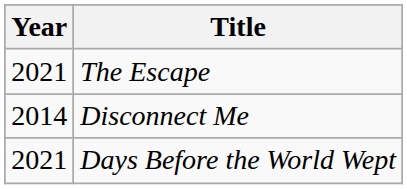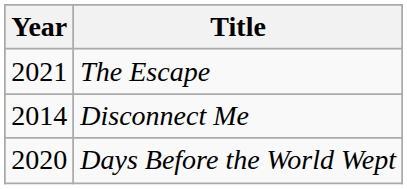 <table class="wikitable">
 <tr>
 <th>Year</th>
 <th>Title</th>
 </tr>
 <tr>
 <td>2021</td>
 <td><em>The Escape</em></td>
 </tr>
 <tr>
 <td>2014</td>
 <td><em>Disconnect Me</em></td>
 </tr>
 <tr>
-<td>2021</td>
+<td>2020</td>
 <td><em>Days Before the World Wept</em></td>
 </tr>
 </table>
